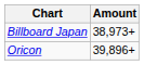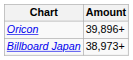 <table class="wikitable">
 <tr>
 <th>Chart</th>
 <th>Amount</th>
 </tr>
 <tr>
+<td><em><a href='#'>Oricon</a></em></td>
+<td>39,896+</td>
+</tr>
+<tr>
 <td><em><a href='#'>Billboard Japan</a></em></td>
 <td>38,973+</td>
 </tr>
-<tr>
-<td><em><a href='#'>Oricon</a></em></td>
-<td>39,896+</td>
-</tr>
 </table>
